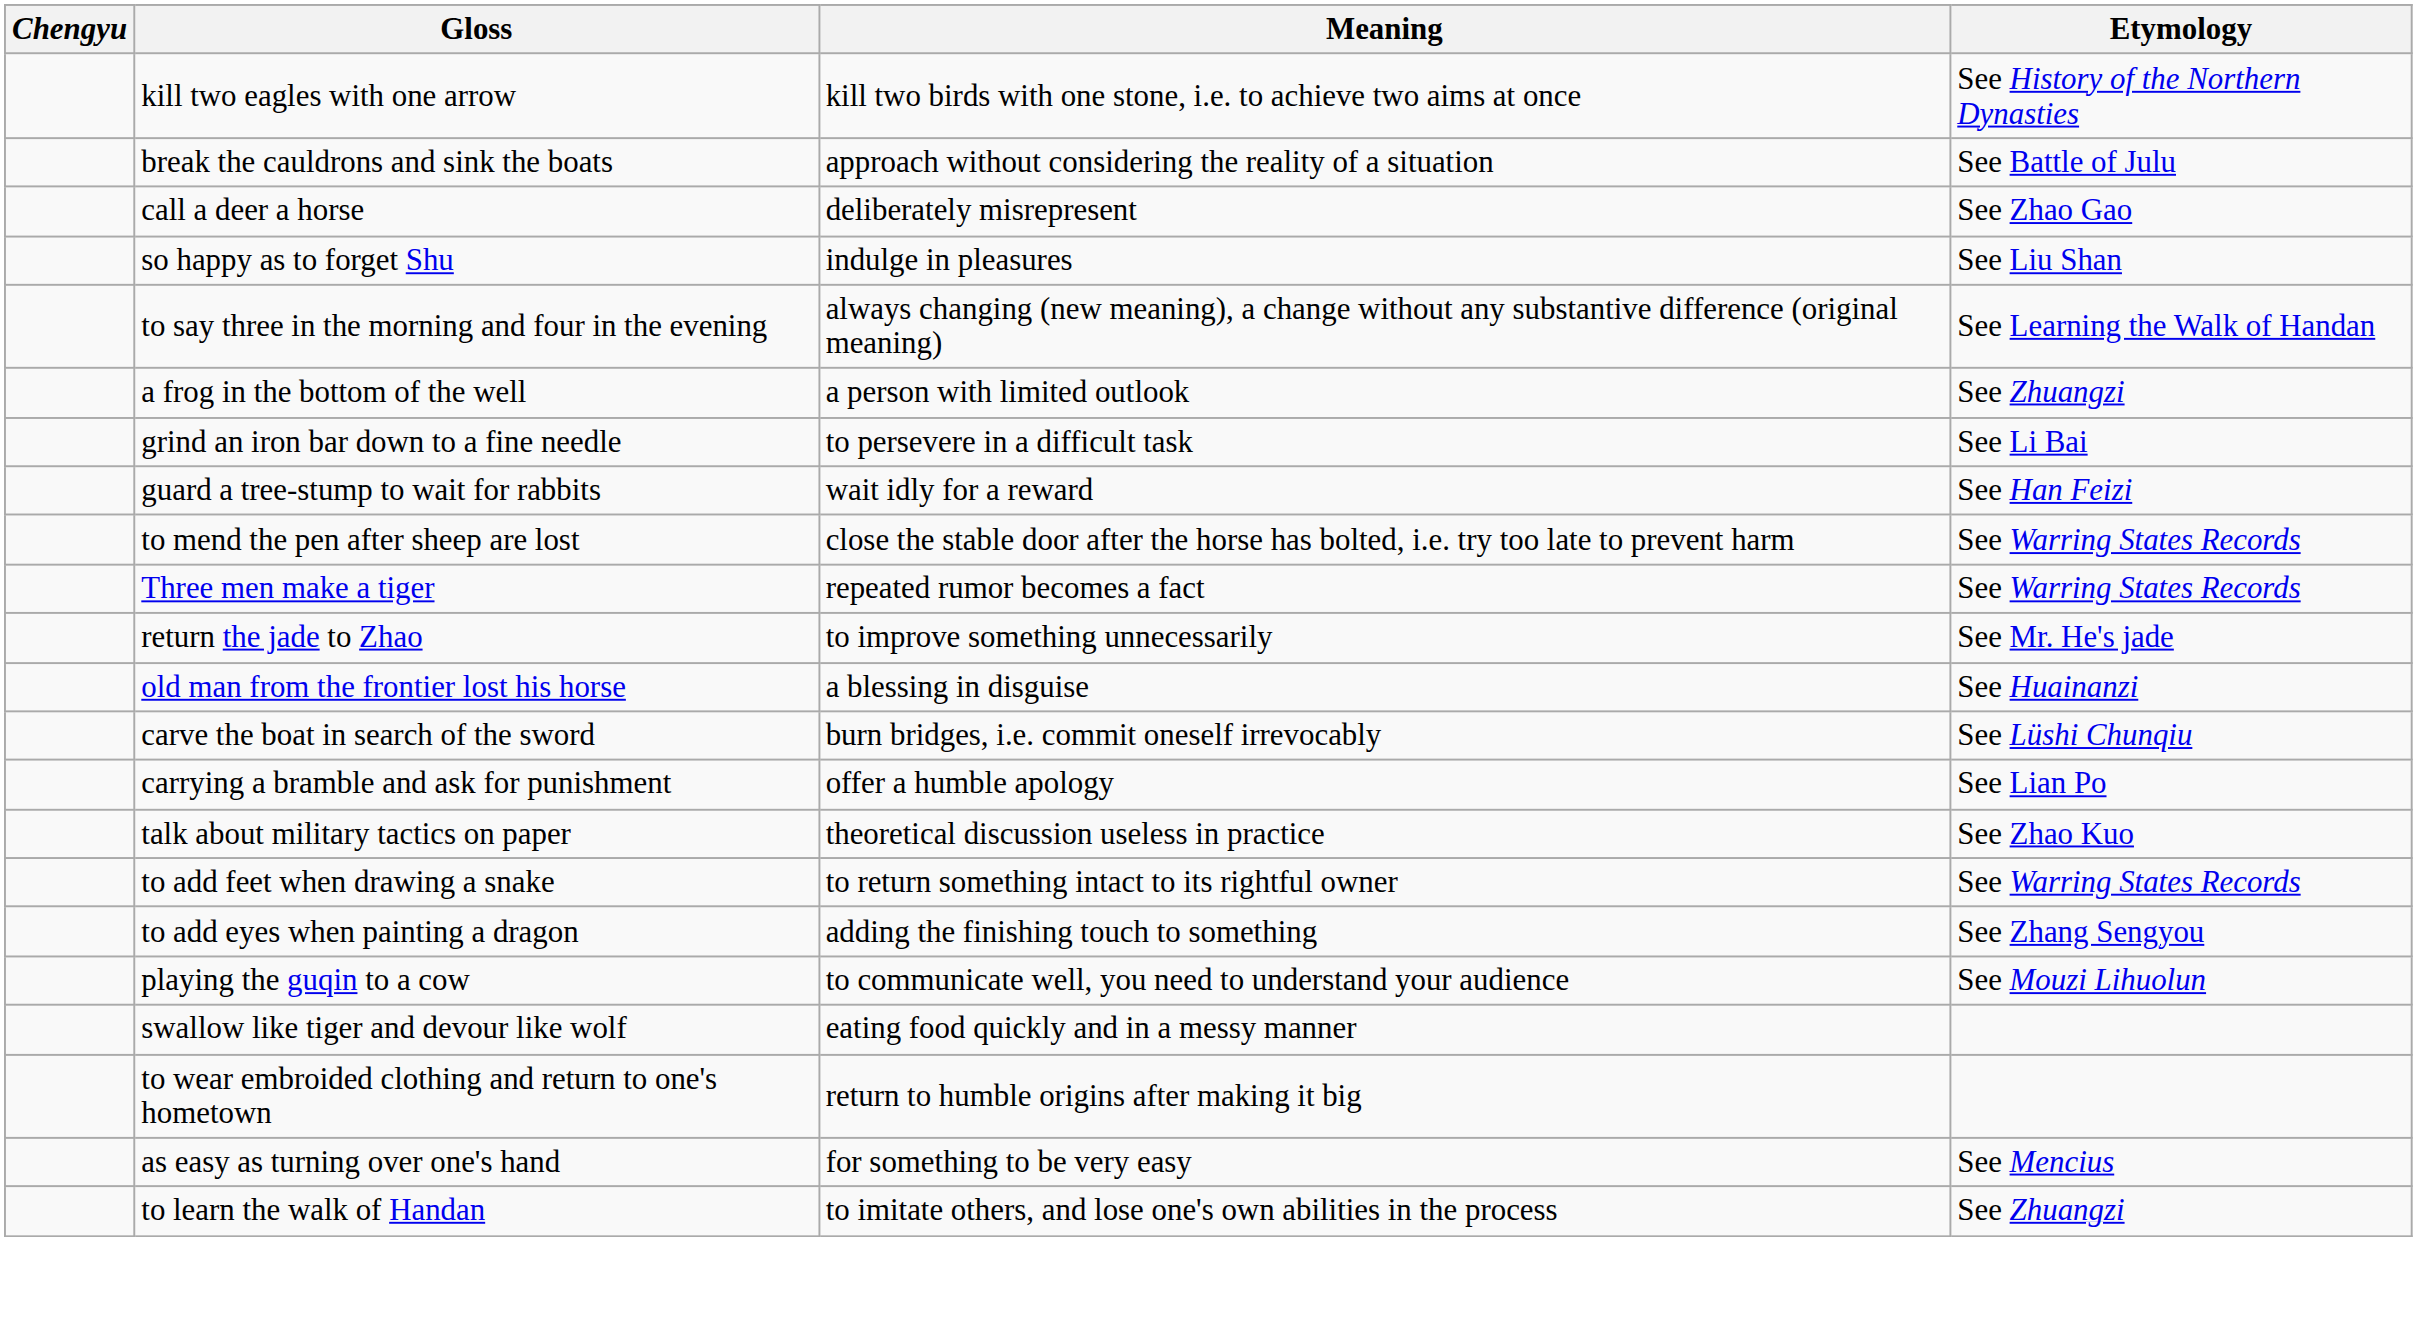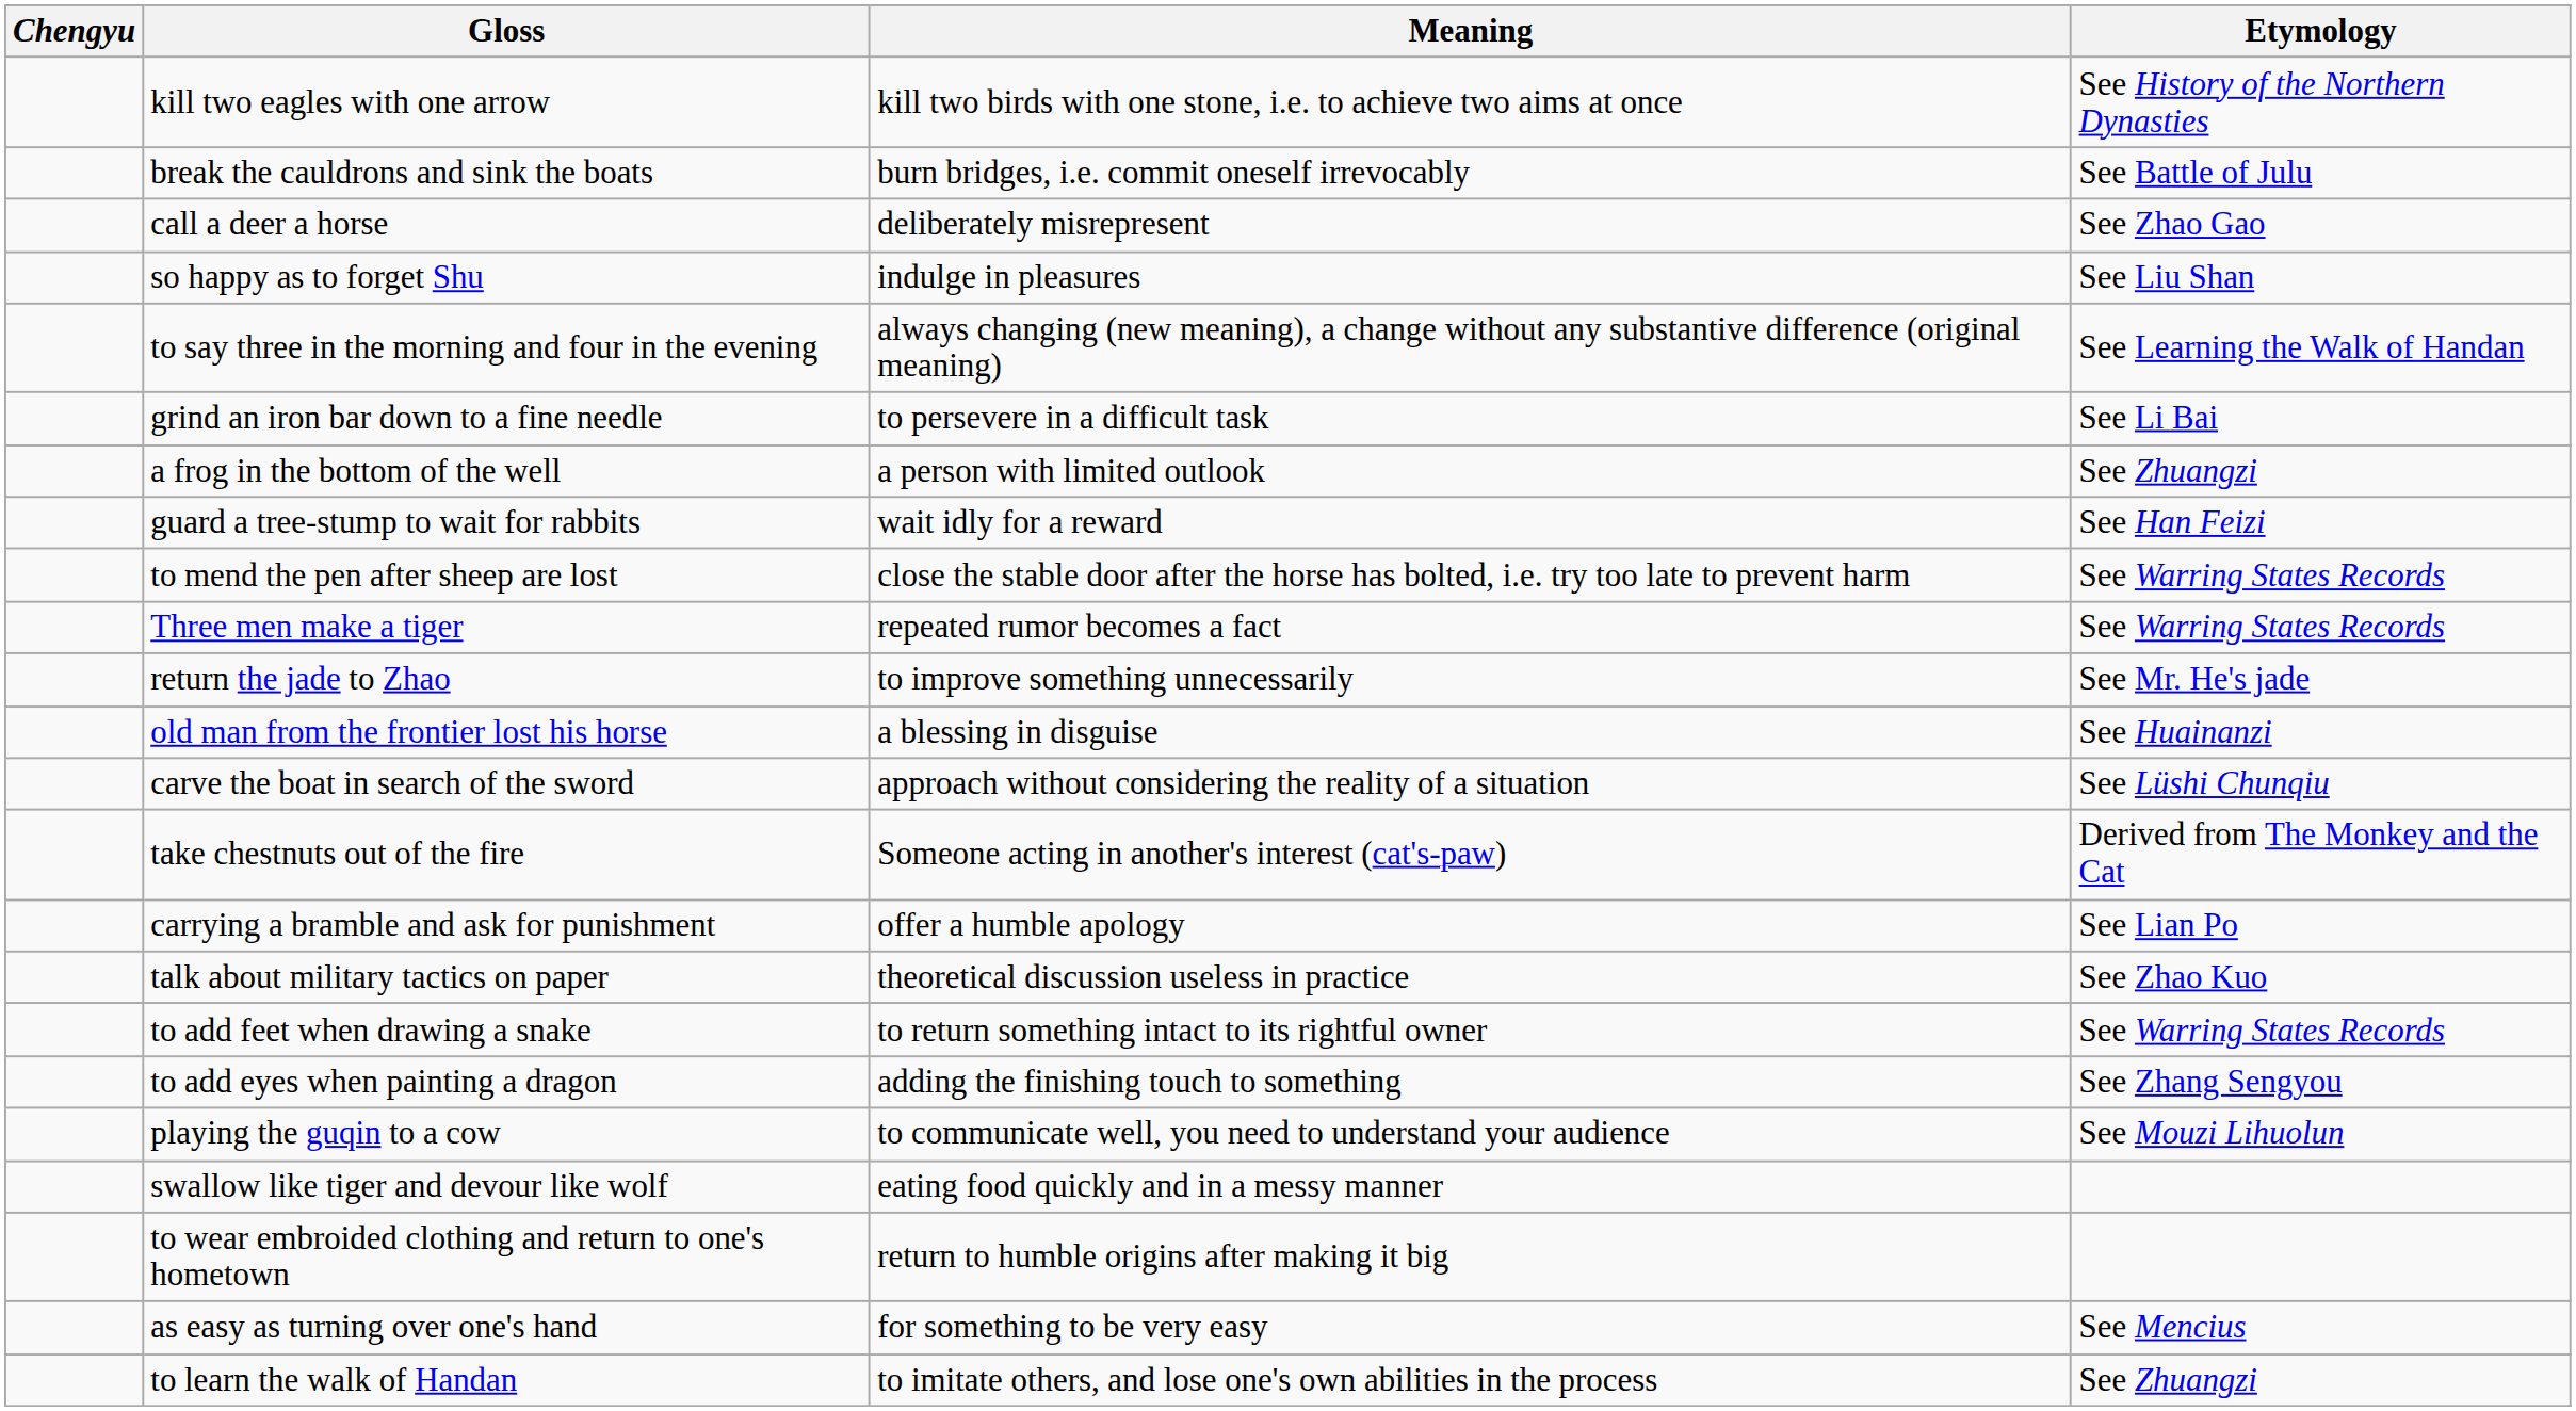 <table class="wikitable mw-collapsible">
 <tr>
 <th><em>Chengyu</em></th>
 <th>Gloss</th>
 <th>Meaning</th>
 <th>Etymology</th>
 </tr>
 <tr>
 <td></td>
 <td>kill two eagles with one arrow</td>
 <td>kill two birds with one stone, i.e. to achieve two aims at once</td>
 <td>See <em><a href='#'>History of the Northern Dynasties</a></em></td>
 </tr>
 <tr>
 <td></td>
 <td>break the cauldrons and sink the boats</td>
-<td>approach without considering the reality of a situation</td>
+<td>burn bridges, i.e. commit oneself irrevocably</td>
 <td>See <a href='#'>Battle of Julu</a></td>
 </tr>
 <tr>
 <td></td>
 <td>call a deer a horse</td>
 <td>deliberately misrepresent</td>
 <td>See <a href='#'>Zhao Gao</a></td>
 </tr>
 <tr>
 <td></td>
 <td>so happy as to forget <a href='#'>Shu</a></td>
 <td>indulge in pleasures</td>
 <td>See <a href='#'>Liu Shan</a></td>
 </tr>
 <tr>
 <td></td>
 <td>to say three in the morning and four in the evening</td>
 <td>always changing (new meaning), a change without any substantive difference (original meaning)</td>
 <td>See <a href='#'>Learning the Walk of Handan</a></td>
 </tr>
 <tr>
 <td></td>
+<td>grind an iron bar down to a fine needle</td>
+<td>to persevere in a difficult task</td>
+<td>See <a href='#'>Li Bai</a></td>
+</tr>
+<tr>
+<td></td>
 <td>a frog in the bottom of the well</td>
 <td>a person with limited outlook</td>
 <td>See <em><a href='#'>Zhuangzi</a></em></td>
-</tr>
-<tr>
-<td></td>
-<td>grind an iron bar down to a fine needle</td>
-<td>to persevere in a difficult task</td>
-<td>See <a href='#'>Li Bai</a></td>
 </tr>
 <tr>
 <td></td>
 <td>guard a tree-stump to wait for rabbits</td>
 <td>wait idly for a reward</td>
 <td>See <em><a href='#'>Han Feizi</a></em></td>
 </tr>
 <tr>
 <td></td>
 <td>to mend the pen after sheep are lost</td>
 <td>close the stable door after the horse has bolted, i.e. try too late to prevent harm</td>
 <td>See <em><a href='#'>Warring States Records</a></em></td>
 </tr>
 <tr>
 <td></td>
 <td><a href='#'>Three men make a tiger</a></td>
 <td>repeated rumor becomes a fact</td>
 <td>See <em><a href='#'>Warring States Records</a></em></td>
 </tr>
 <tr>
 <td></td>
 <td>return <a href='#'>the jade</a> to <a href='#'>Zhao</a></td>
 <td>to improve something unnecessarily</td>
 <td>See <a href='#'>Mr. He's jade</a></td>
 </tr>
 <tr>
 <td></td>
 <td><a href='#'>old man from the frontier lost his horse</a></td>
 <td>a blessing in disguise</td>
 <td>See <em><a href='#'>Huainanzi</a></em></td>
 </tr>
 <tr>
 <td></td>
 <td>carve the boat in search of the sword</td>
-<td>burn bridges, i.e. commit oneself irrevocably</td>
+<td>approach without considering the reality of a situation</td>
 <td>See <em><a href='#'>Lüshi Chunqiu</a></em></td>
+</tr>
+<tr>
+<td></td>
+<td>take chestnuts out of the fire</td>
+<td>Someone acting in another's interest (<a href='#'>cat's-paw</a>)</td>
+<td>Derived from <a href='#'>The Monkey and the Cat</a></td>
 </tr>
 <tr>
 <td></td>
 <td>carrying a bramble and ask for punishment</td>
 <td>offer a humble apology</td>
 <td>See <a href='#'>Lian Po</a></td>
 </tr>
 <tr>
 <td></td>
 <td>talk about military tactics on paper</td>
 <td>theoretical discussion useless in practice</td>
 <td>See <a href='#'>Zhao Kuo</a></td>
 </tr>
 <tr>
 <td></td>
 <td>to add feet when drawing a snake</td>
 <td>to return something intact to its rightful owner</td>
 <td>See <em><a href='#'>Warring States Records</a></em></td>
 </tr>
 <tr>
 <td></td>
 <td>to add eyes when painting a dragon</td>
 <td>adding the finishing touch to something</td>
 <td>See <a href='#'>Zhang Sengyou</a></td>
 </tr>
 <tr>
 <td></td>
 <td>playing the <a href='#'>guqin</a> to a cow</td>
 <td>to communicate well, you need to understand your audience</td>
 <td>See <em><a href='#'>Mouzi Lihuolun</a></em></td>
 </tr>
 <tr>
 <td></td>
 <td>swallow like tiger and devour like wolf</td>
 <td>eating food quickly and in a messy manner</td>
 <td></td>
 </tr>
 <tr>
 <td></td>
 <td>to wear embroided clothing and return to one's hometown</td>
 <td>return to humble origins after making it big</td>
 <td></td>
 </tr>
 <tr>
 <td></td>
 <td>as easy as turning over one's hand</td>
 <td>for something to be very easy</td>
 <td>See <em><a href='#'>Mencius</a></em></td>
 </tr>
 <tr>
 <td></td>
 <td>to learn the walk of <a href='#'>Handan</a></td>
 <td>to imitate others, and lose one's own abilities in the process</td>
 <td>See <em><a href='#'>Zhuangzi</a></em></td>
 </tr>
 </table>
